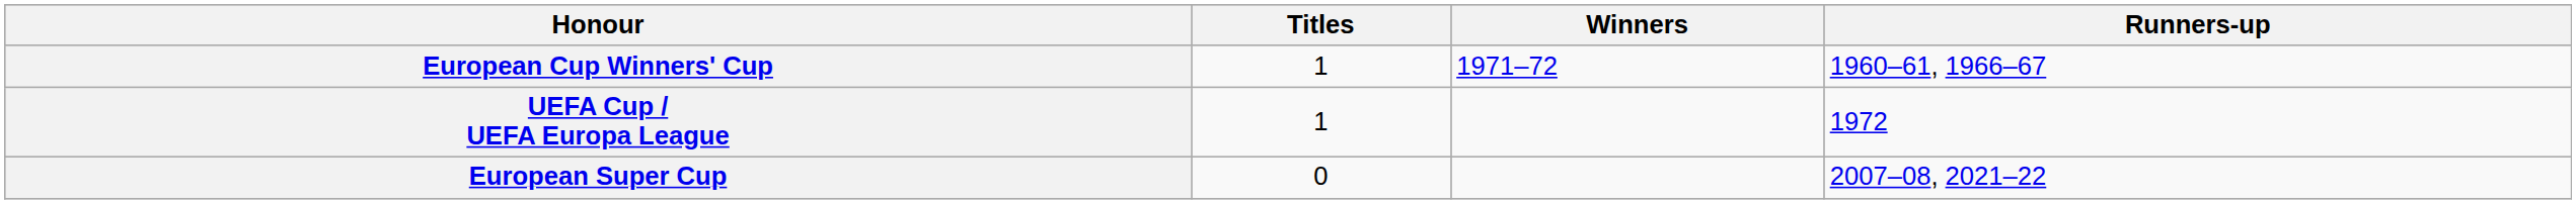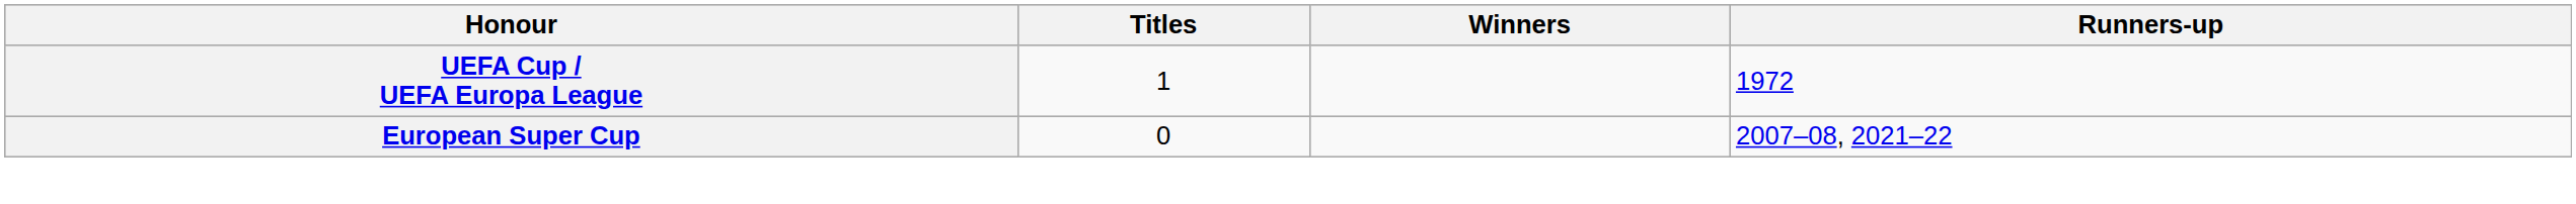 <table class="wikitable plainrowheaders" style="width:100%">
 <tr>
 <th scope=col>Honour</th>
 <th scope=col>Titles</th>
 <th scope=col>Winners</th>
 <th scope=col>Runners-up</th>
-</tr>
-<tr>
-<th scope=row><a href='#'>European Cup Winners' Cup</a></th>
-<td align=center>1</td>
-<td><a href='#'>1971–72</a></td>
-<td><a href='#'>1960–61</a>, <a href='#'>1966–67</a></td>
 </tr>
 <tr>
 <th scope=row><a href='#'>UEFA Cup /<br>UEFA Europa League</a></th>
 <td align=center>1</td>
 <td></td>
 <td><a href='#'>1972</a></td>
 </tr>
 <tr>
 <th scope=row><a href='#'>European Super Cup</a></th>
 <td align=center>0</td>
 <td></td>
 <td><a href='#'>2007–08</a>, <a href='#'>2021–22</a></td>
 </tr>
 </table>
